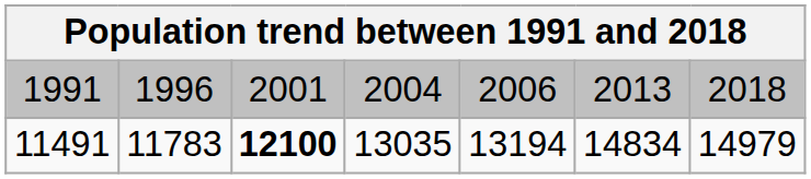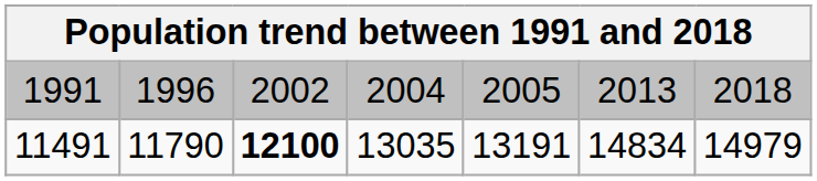 <table class="wikitable" style="margin:1em auto;">
 <tr>
 <th colspan="7">Population trend between 1991 and 2018</th>
 </tr>
 <tr bgcolor="#C0C0C0">
 <td align="center">1991</td>
 <td align="center">1996</td>
-<td align="center">2001</td>
+<td align="center">2002</td>
 <td align="center">2004</td>
-<td align="center">2006</td>
+<td align="center">2005</td>
 <td align="center">2013</td>
 <td align="center">2018</td>
 </tr>
 <tr>
 <td align="center">11491</td>
-<td align="center">11783</td>
+<td align="center">11790</td>
 <td align="center"><strong>12100</strong></td>
 <td align="center">13035</td>
-<td align="center">13194</td>
+<td align="center">13191</td>
 <td align="center">14834</td>
 <td align="center">14979</td>
 </tr>
 </table>
